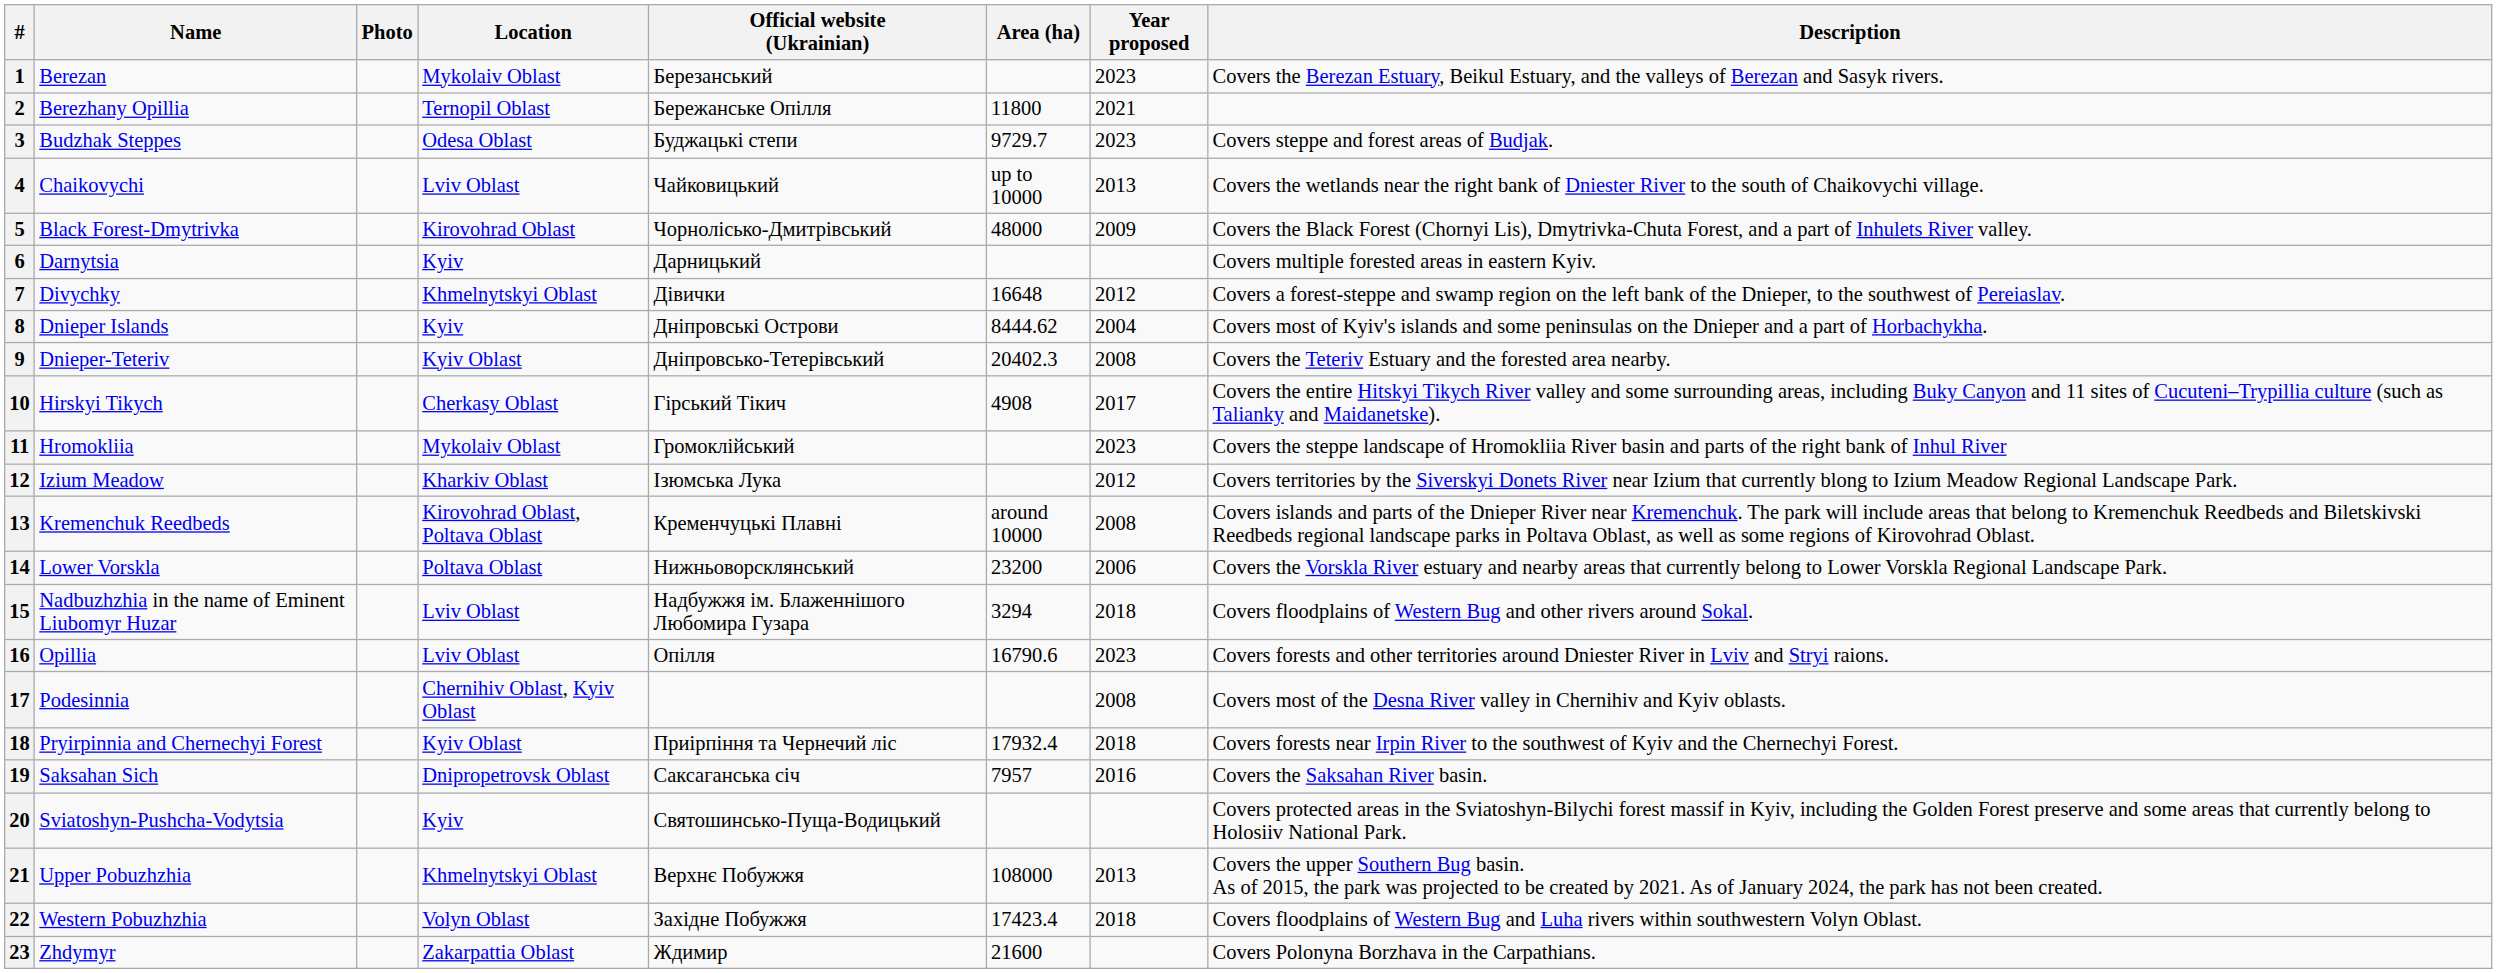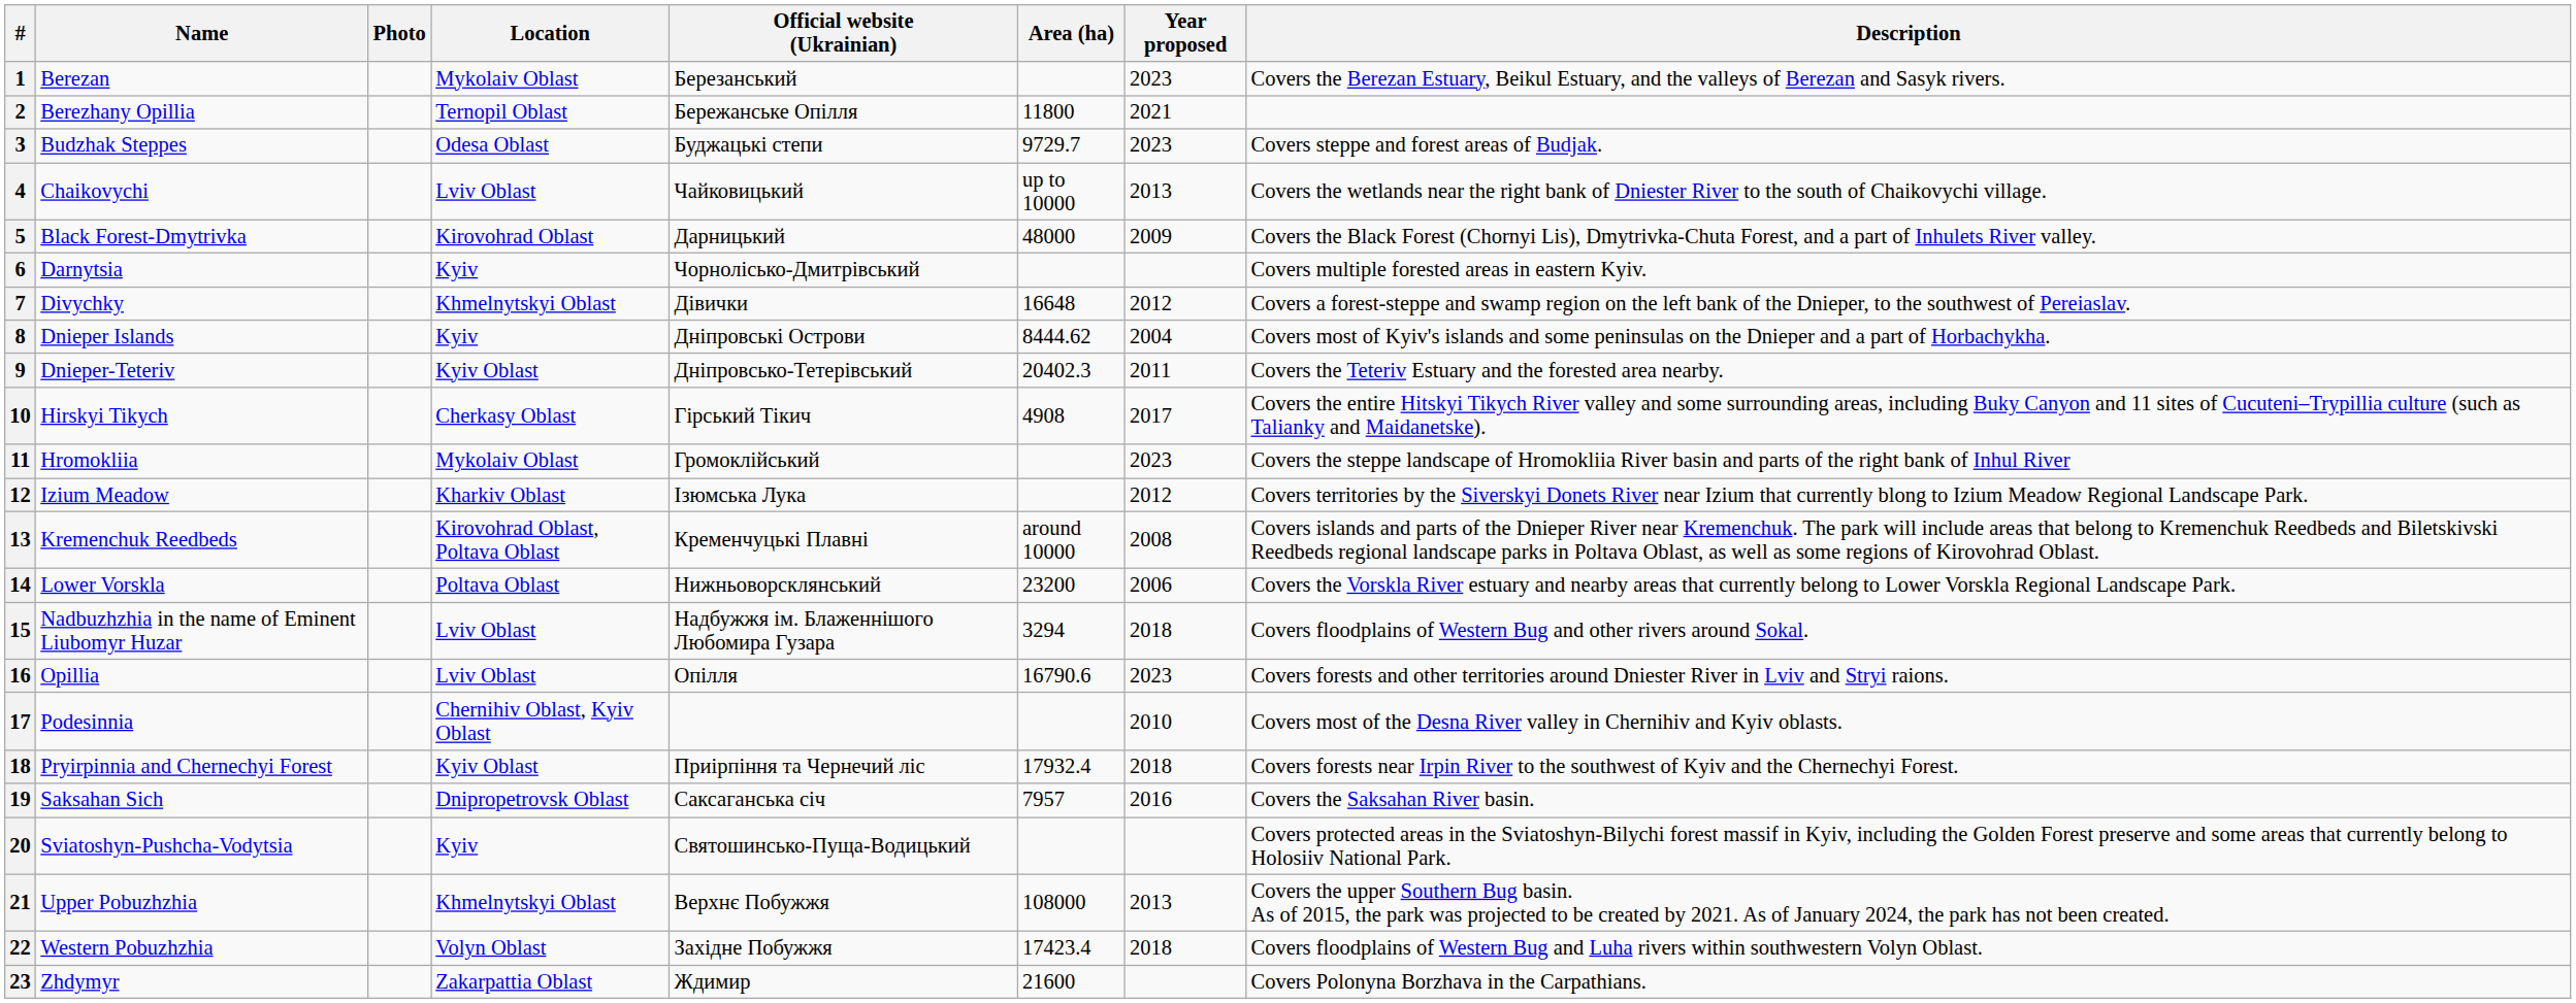 <table class="wikitable sortable plainrowheaders" style="width:98%">
 <tr>
 <th scope="col">#</th>
 <th scope="col">Name</th>
 <th scope="col" class="unsortable">Photo</th>
 <th scope="col">Location</th>
 <th scope="col">Official website<br>(Ukrainian)</th>
 <th scope="col">Area (ha)</th>
 <th scope="col">Year proposed</th>
 <th scope="col">Description</th>
 </tr>
 <tr>
 <th scope="row">1</th>
 <td><a href='#'>Berezan</a></td>
 <td></td>
 <td><a href='#'>Mykolaiv Oblast</a><br></td>
 <td>Березанський</td>
 <td></td>
 <td>2023</td>
 <td>Covers the <a href='#'>Berezan Estuary</a>, Beikul Estuary, and the valleys of <a href='#'>Berezan</a> and Sasyk rivers.</td>
 </tr>
 <tr>
 <th scope="row">2</th>
 <td><a href='#'>Berezhany Opillia</a></td>
 <td></td>
 <td><a href='#'>Ternopil Oblast</a><br></td>
 <td>Бережанське Опілля</td>
 <td>11800</td>
 <td>2021</td>
 <td></td>
 </tr>
 <tr>
 <th scope="row">3</th>
 <td><a href='#'>Budzhak Steppes</a></td>
 <td></td>
 <td><a href='#'>Odesa Oblast</a><br></td>
 <td>Буджацькі степи</td>
 <td>9729.7</td>
 <td>2023</td>
 <td>Covers steppe and forest areas of <a href='#'>Budjak</a>.</td>
 </tr>
 <tr>
 <th scope="row">4</th>
 <td><a href='#'>Chaikovychi</a></td>
 <td></td>
 <td><a href='#'>Lviv Oblast</a><br></td>
 <td>Чайковицький</td>
 <td>up to 10000</td>
 <td>2013</td>
 <td>Covers the wetlands near the right bank of <a href='#'>Dniester River</a> to the south of Chaikovychi village.</td>
 </tr>
 <tr>
 <th scope="row">5</th>
 <td><a href='#'>Black Forest-Dmytrivka</a></td>
 <td></td>
 <td><a href='#'>Kirovohrad Oblast</a><br></td>
-<td>Чорнолісько-Дмитрівський</td>
+<td>Дарницький</td>
 <td>48000</td>
 <td>2009</td>
 <td>Covers the Black Forest (Chornyi Lis), Dmytrivka-Chuta Forest, and a part of <a href='#'>Inhulets River</a> valley.</td>
 </tr>
 <tr>
 <th scope="row">6</th>
 <td><a href='#'>Darnytsia</a></td>
 <td></td>
 <td><a href='#'>Kyiv</a><br></td>
-<td>Дарницький</td>
+<td>Чорнолісько-Дмитрівський</td>
 <td></td>
 <td></td>
 <td>Covers multiple forested areas in eastern Kyiv.</td>
 </tr>
 <tr>
 <th scope="row">7</th>
 <td><a href='#'>Divychky</a></td>
 <td></td>
 <td><a href='#'>Khmelnytskyi Oblast</a><br></td>
 <td>Дівички</td>
 <td>16648</td>
 <td>2012</td>
 <td>Covers a forest-steppe and swamp region on the left bank of the Dnieper, to the southwest of <a href='#'>Pereiaslav</a>.</td>
 </tr>
 <tr>
 <th scope="row">8</th>
 <td><a href='#'>Dnieper Islands</a></td>
 <td></td>
 <td><a href='#'>Kyiv</a><br></td>
 <td>Дніпровські Острови</td>
 <td>8444.62</td>
 <td>2004</td>
 <td>Covers most of Kyiv's islands and some peninsulas on the Dnieper and a part of <a href='#'>Horbachykha</a>.</td>
 </tr>
 <tr>
 <th scope="row">9</th>
 <td><a href='#'>Dnieper-Teteriv</a></td>
 <td></td>
 <td><a href='#'>Kyiv Oblast</a><br></td>
 <td>Дніпровсько-Тетерівський</td>
 <td>20402.3</td>
-<td>2008</td>
+<td>2011</td>
 <td>Covers the <a href='#'>Teteriv</a> Estuary and the forested area nearby.</td>
 </tr>
 <tr>
 <th scope="row">10</th>
 <td><a href='#'>Hirskyi Tikych</a></td>
 <td></td>
 <td><a href='#'>Cherkasy Oblast</a><br></td>
 <td>Гірський Тікич</td>
 <td>4908</td>
 <td>2017</td>
 <td>Covers the entire <a href='#'>Hitskyi Tikych River</a> valley and some surrounding areas, including <a href='#'>Buky Canyon</a> and 11 sites of <a href='#'>Cucuteni–Trypillia culture</a> (such as <a href='#'>Talianky</a> and <a href='#'>Maidanetske</a>).</td>
 </tr>
 <tr>
 <th scope="row">11</th>
 <td><a href='#'>Hromokliia</a></td>
 <td></td>
 <td><a href='#'>Mykolaiv Oblast</a><br></td>
 <td>Громоклійський</td>
 <td></td>
 <td>2023</td>
 <td>Covers the steppe landscape of Hromokliia River basin and parts of the right bank of <a href='#'>Inhul River</a></td>
 </tr>
 <tr>
 <th scope="row">12</th>
 <td><a href='#'>Izium Meadow</a></td>
 <td></td>
 <td><a href='#'>Kharkiv Oblast</a><br></td>
 <td>Ізюмська Лука</td>
 <td></td>
 <td>2012</td>
 <td>Covers territories by the <a href='#'>Siverskyi Donets River</a> near Izium that currently blong to Izium Meadow Regional Landscape Park.</td>
 </tr>
 <tr>
 <th scope="row">13</th>
 <td><a href='#'>Kremenchuk Reedbeds</a></td>
 <td></td>
 <td><a href='#'>Kirovohrad Oblast</a>, <a href='#'>Poltava Oblast</a><br></td>
 <td>Кременчуцькі Плавні</td>
 <td>around 10000</td>
 <td>2008</td>
 <td>Covers islands and parts of the Dnieper River near <a href='#'>Kremenchuk</a>. The park will include areas that belong to Kremenchuk Reedbeds and Biletskivski Reedbeds regional landscape parks in Poltava Oblast, as well as some regions of Kirovohrad Oblast.</td>
 </tr>
 <tr>
 <th scope="row">14</th>
 <td><a href='#'>Lower Vorskla</a></td>
 <td></td>
 <td><a href='#'>Poltava Oblast</a><br></td>
 <td>Нижньоворсклянський</td>
 <td>23200</td>
 <td>2006</td>
 <td>Covers the <a href='#'>Vorskla River</a> estuary and nearby areas that currently belong to Lower Vorskla Regional Landscape Park.</td>
 </tr>
 <tr>
 <th scope="row">15</th>
 <td><a href='#'>Nadbuzhzhia</a> in the name of Eminent <a href='#'>Liubomyr Huzar</a></td>
 <td></td>
 <td><a href='#'>Lviv Oblast</a><br></td>
 <td>Надбужжя ім. Блаженнішого Любомира Гузара</td>
 <td>3294</td>
 <td>2018</td>
 <td>Covers floodplains of <a href='#'>Western Bug</a> and other rivers around <a href='#'>Sokal</a>.</td>
 </tr>
 <tr>
 <th scope="row">16</th>
 <td><a href='#'>Opillia</a></td>
 <td></td>
 <td><a href='#'>Lviv Oblast</a><br></td>
 <td>Опілля</td>
 <td>16790.6</td>
 <td>2023</td>
 <td>Covers forests and other territories around Dniester River in <a href='#'>Lviv</a> and <a href='#'>Stryi</a> raions.</td>
 </tr>
 <tr>
 <th scope="row">17</th>
 <td><a href='#'>Podesinnia</a></td>
 <td></td>
 <td><a href='#'>Chernihiv Oblast</a>, <a href='#'>Kyiv Oblast</a><br></td>
 <td></td>
 <td></td>
-<td>2008</td>
+<td>2010</td>
 <td>Covers most of the <a href='#'>Desna River</a> valley in Chernihiv and Kyiv oblasts.</td>
 </tr>
 <tr>
 <th scope="row">18</th>
 <td><a href='#'>Pryirpinnia and Chernechyi Forest</a></td>
 <td></td>
 <td><a href='#'>Kyiv Oblast</a><br></td>
 <td>Приірпіння та Чернечий ліс</td>
 <td>17932.4</td>
 <td>2018</td>
 <td>Covers forests near <a href='#'>Irpin River</a> to the southwest of Kyiv and the Chernechyi Forest.</td>
 </tr>
 <tr>
 <th scope="row">19</th>
 <td><a href='#'>Saksahan Sich</a></td>
 <td></td>
 <td><a href='#'>Dnipropetrovsk Oblast</a><br></td>
 <td>Саксаганська січ</td>
 <td>7957</td>
 <td>2016</td>
 <td>Covers the <a href='#'>Saksahan River</a> basin.</td>
 </tr>
 <tr>
 <th scope="row">20</th>
 <td><a href='#'>Sviatoshyn-Pushcha-Vodytsia</a></td>
 <td></td>
 <td><a href='#'>Kyiv</a><br></td>
 <td>Святошинсько-Пуща-Водицький</td>
 <td></td>
 <td></td>
 <td>Covers protected areas in the Sviatoshyn-Bilychi forest massif in Kyiv, including the Golden Forest preserve and some areas that currently belong to Holosiiv National Park.</td>
 </tr>
 <tr>
 <th scope="row">21</th>
 <td><a href='#'>Upper Pobuzhzhia</a></td>
 <td></td>
 <td><a href='#'>Khmelnytskyi Oblast</a><br></td>
 <td>Верхнє Побужжя</td>
 <td>108000</td>
 <td>2013</td>
 <td>Covers the upper <a href='#'>Southern Bug</a> basin.<br>As of 2015, the park was projected to be created by 2021. As of January 2024, the park has not been created.</td>
 </tr>
 <tr>
 <th scope="row">22</th>
 <td><a href='#'>Western Pobuzhzhia</a></td>
 <td></td>
 <td><a href='#'>Volyn Oblast</a><br></td>
 <td>Західне Побужжя</td>
 <td>17423.4</td>
 <td>2018</td>
 <td>Covers floodplains of <a href='#'>Western Bug</a> and <a href='#'>Luha</a> rivers within southwestern Volyn Oblast.</td>
 </tr>
 <tr>
 <th scope="row">23</th>
 <td><a href='#'>Zhdymyr</a></td>
 <td></td>
 <td><a href='#'>Zakarpattia Oblast</a><br></td>
 <td>Ждимир</td>
 <td>21600</td>
 <td></td>
 <td>Covers Polonyna Borzhava in the Carpathians.</td>
 </tr>
 <tr>
 </tr>
 </table>
